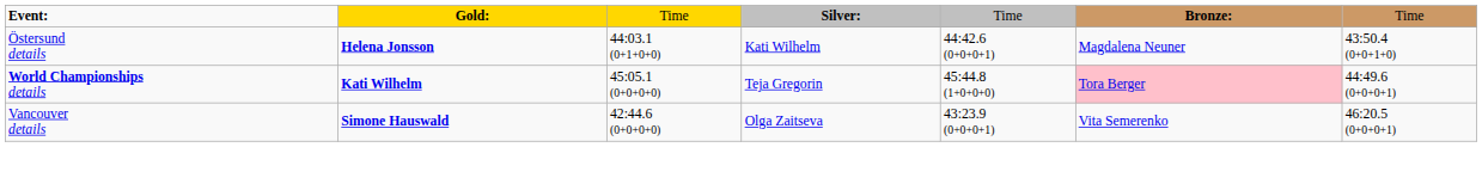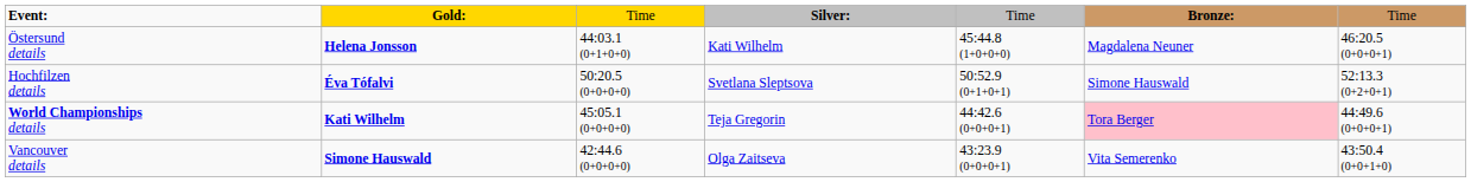 <table class="wikitable" width=85%>
 <tr>
 <td><strong>Event:</strong></td>
 <td style="text-align:center;background-color:gold;"><strong>Gold:</strong></td>
 <td style="text-align:center;background-color:gold;">Time</td>
 <td style="text-align:center;background-color:silver;"><strong>Silver:</strong></td>
 <td style="text-align:center;background-color:silver;">Time</td>
 <td style="text-align:center;background-color:#CC9966;"><strong>Bronze:</strong></td>
 <td style="text-align:center;background-color:#CC9966;">Time</td>
 </tr>
 <tr>
 <td><a href='#'>Östersund</a><br><em><a href='#'>details</a></em></td>
 <td><strong><a href='#'>Helena Jonsson</a></strong><br><small></small></td>
 <td>44:03.1<br><small>(0+1+0+0)</small></td>
 <td><a href='#'>Kati Wilhelm</a><br><small></small></td>
-<td>44:42.6<br><small>(0+0+0+1)</small></td>
+<td>45:44.8<br><small>(1+0+0+0)</small></td>
 <td><a href='#'>Magdalena Neuner</a><br><small></small></td>
-<td>43:50.4	<br><small>(0+0+1+0)</small></td>
+<td>46:20.5<br><small>(0+0+0+1)</small></td>
+</tr>
+<tr>
+<td><a href='#'>Hochfilzen</a><br><em><a href='#'>details</a></em></td>
+<td><strong><a href='#'>Éva Tófalvi</a></strong><br><small></small></td>
+<td>50:20.5<br><small>(0+0+0+0)</small></td>
+<td><a href='#'>Svetlana Sleptsova</a><br><small></small></td>
+<td>50:52.9<br><small>(0+1+0+1)</small></td>
+<td><a href='#'>Simone Hauswald</a><br><small></small></td>
+<td>52:13.3<br><small>(0+2+0+1)</small></td>
 </tr>
 <tr>
 <td><strong><a href='#'>World Championships</a></strong><br><em><a href='#'>details</a></em></td>
 <td><strong><a href='#'>Kati Wilhelm</a></strong><br><small></small></td>
 <td>45:05.1<br><small>(0+0+0+0)</small></td>
 <td><a href='#'>Teja Gregorin</a><br><small></small></td>
-<td>45:44.8<br><small>(1+0+0+0)</small></td>
+<td>44:42.6<br><small>(0+0+0+1)</small></td>
 <td style="background: pink;"><a href='#'>Tora Berger</a><br><small></small></td>
 <td>44:49.6<br><small>(0+0+0+1)</small></td>
 </tr>
 <tr>
 <td><a href='#'>Vancouver</a><br><em><a href='#'>details</a></em></td>
 <td><strong><a href='#'>Simone Hauswald</a></strong><br><small></small></td>
 <td>42:44.6<br><small>(0+0+0+0)</small></td>
 <td><a href='#'>Olga Zaitseva</a><br><small></small></td>
 <td>43:23.9	<br><small>(0+0+0+1)</small></td>
 <td><a href='#'>Vita Semerenko</a><br><small></small></td>
-<td>46:20.5<br><small>(0+0+0+1)</small></td>
+<td>43:50.4	<br><small>(0+0+1+0)</small></td>
 </tr>
 </table>
